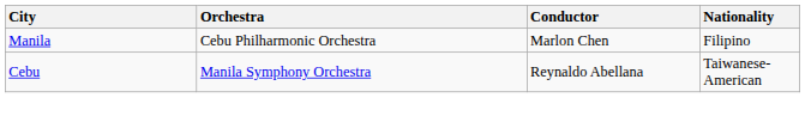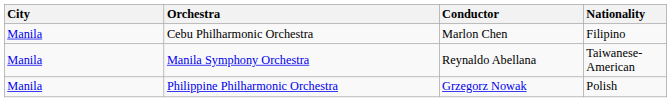 <table class="wikitable">
 <tr>
 <td style="width: 200px; background: #f2f2f2"><strong>City</strong></td>
 <td style="width: 350px; background: #f2f2f2"><strong>Orchestra</strong></td>
 <td style="width: 180px; background: #f2f2f2"><strong>Conductor</strong></td>
 <td style="width: 100px; background: #f2f2f2"><strong>Nationality</strong></td>
 </tr>
 <tr>
 <td><a href='#'>Manila</a></td>
 <td>Cebu Philharmonic Orchestra</td>
 <td>Marlon Chen</td>
 <td>Filipino</td>
 </tr>
 <tr>
-<td><a href='#'>Cebu</a></td>
+<td><a href='#'>Manila</a></td>
 <td><a href='#'>Manila Symphony Orchestra</a></td>
 <td>Reynaldo Abellana</td>
 <td>Taiwanese-American</td>
 </tr>
+<tr>
+<td><a href='#'>Manila</a></td>
+<td><a href='#'>Philippine Philharmonic Orchestra</a></td>
+<td><a href='#'>Grzegorz Nowak</a></td>
+<td>Polish</td>
+</tr>
 </table>
